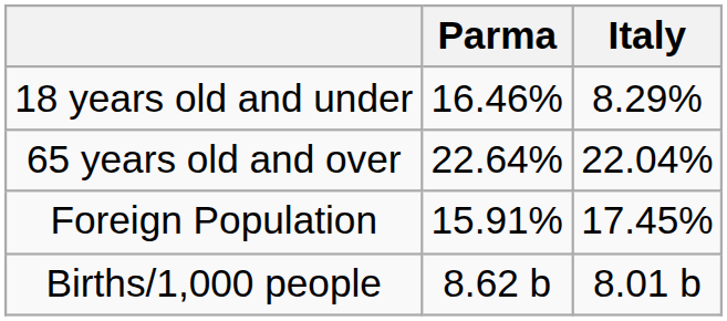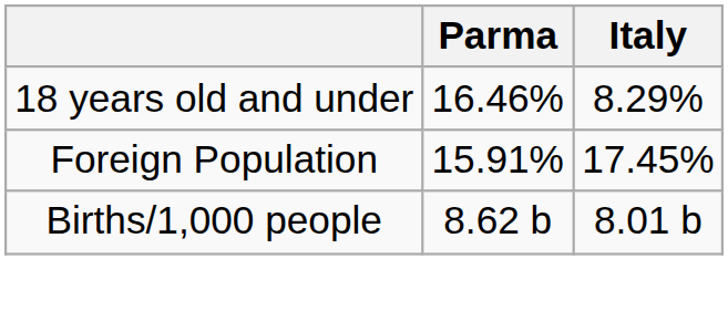 <table class="wikitable floatleft" style="text-align: center">
 <tr>
 <th></th>
 <th>Parma</th>
 <th>Italy</th>
 </tr>
 <tr>
 <td>18 years old and under</td>
 <td>16.46%</td>
 <td>8.29%</td>
 </tr>
 <tr>
-<td>65 years old and over</td>
-<td>22.64%</td>
-<td>22.04%</td>
-</tr>
-<tr>
 <td>Foreign Population</td>
 <td>15.91%</td>
 <td>17.45%</td>
 </tr>
 <tr>
 <td>Births/1,000 people</td>
 <td>8.62 b</td>
 <td>8.01 b</td>
 </tr>
 </table>
